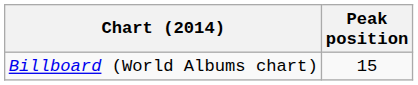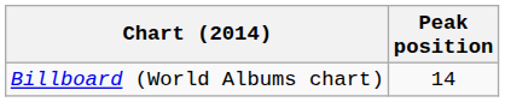 <table class="wikitable sortable">
 <tr>
 <th>Chart (2014)</th>
 <th>Peak<br>position</th>
 </tr>
 <tr>
 <td><em><a href='#'>Billboard</a></em> (World Albums chart)</td>
-<td style="text-align:center;">15</td>
+<td style="text-align:center;">14</td>
 </tr>
 </table>
